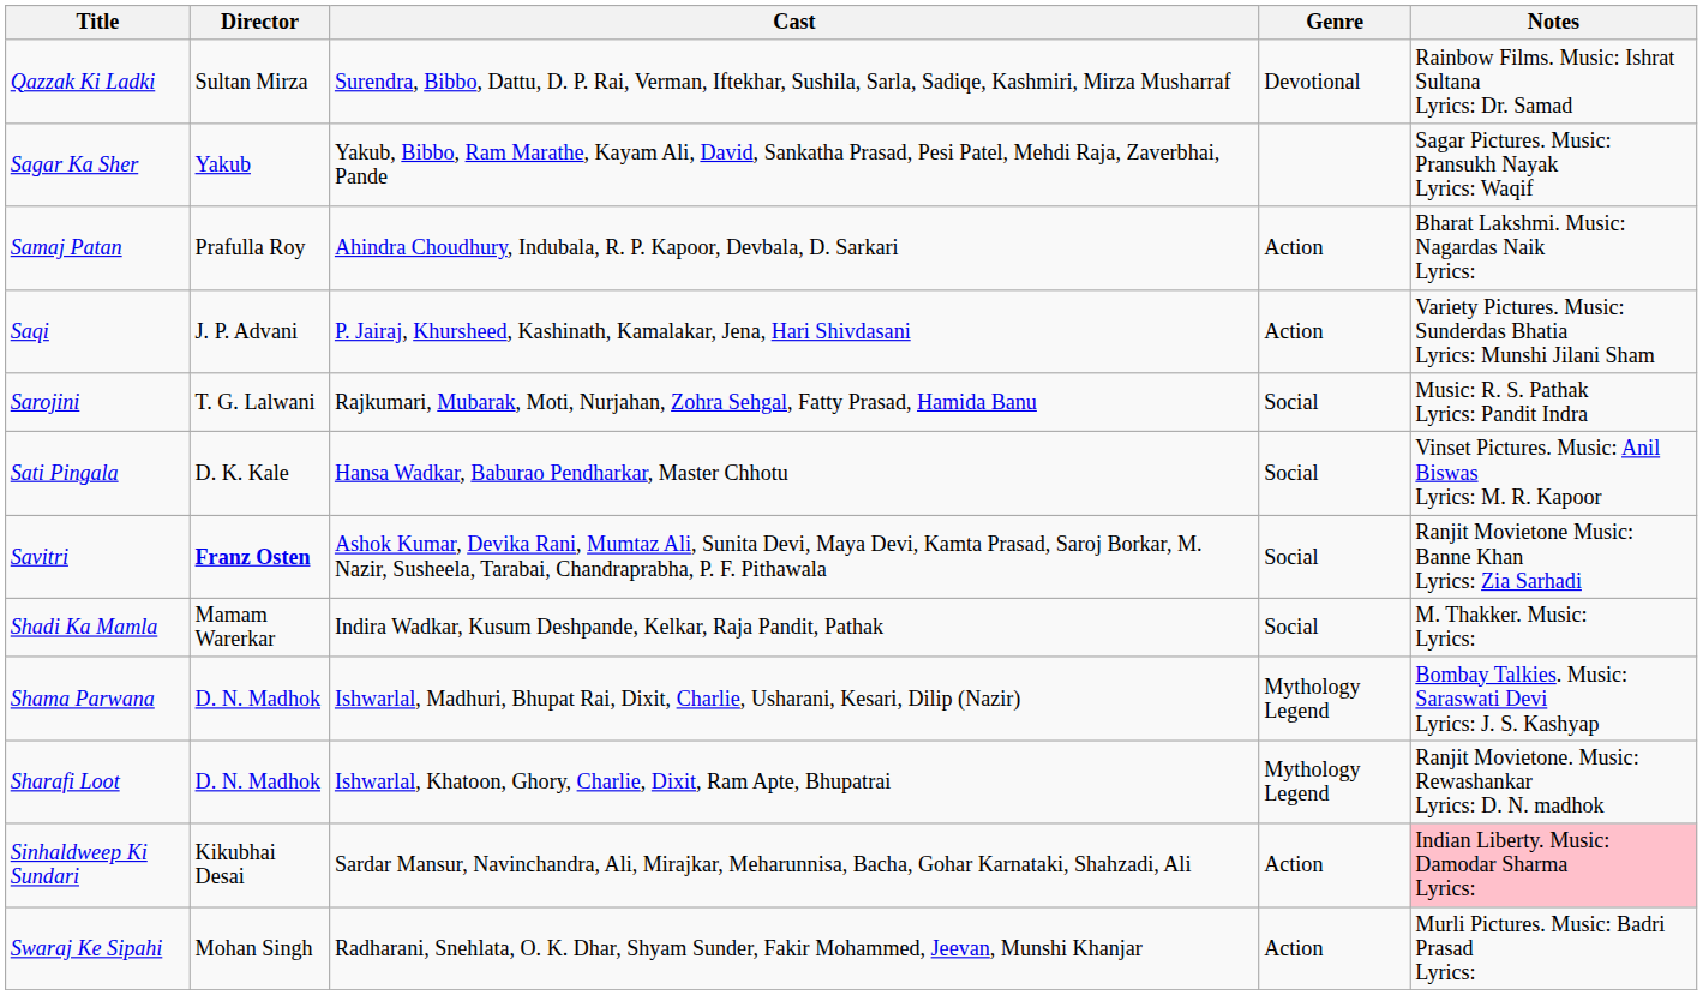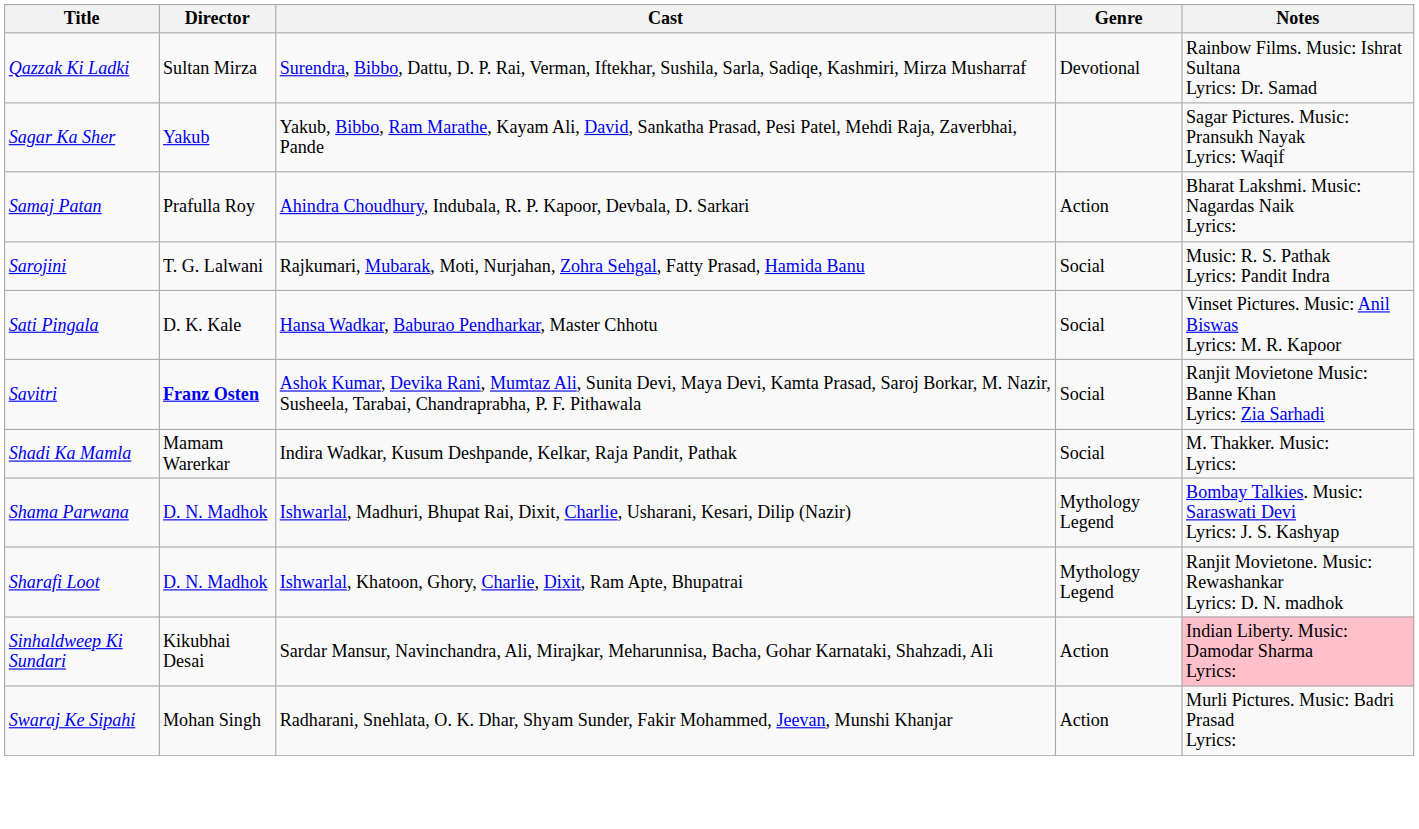 <table class="wikitable">
 <tr>
 <th>Title</th>
 <th>Director</th>
 <th>Cast</th>
 <th>Genre</th>
 <th>Notes</th>
 </tr>
 <tr>
 <td><em><a href='#'>Qazzak Ki Ladki</a></em></td>
 <td>Sultan Mirza</td>
 <td><a href='#'>Surendra</a>, <a href='#'>Bibbo</a>,  Dattu, D. P. Rai, Verman, Iftekhar, Sushila, Sarla, Sadiqe, Kashmiri, Mirza Musharraf</td>
 <td>Devotional</td>
 <td>Rainbow Films. Music: Ishrat Sultana<br>Lyrics: Dr. Samad</td>
 </tr>
 <tr>
 <td><em><a href='#'>Sagar Ka Sher</a></em></td>
 <td><a href='#'>Yakub</a></td>
 <td>Yakub, <a href='#'>Bibbo</a>, <a href='#'>Ram Marathe</a>, Kayam Ali, <a href='#'>David</a>, Sankatha Prasad, Pesi Patel, Mehdi Raja, Zaverbhai, Pande</td>
 <td></td>
 <td>Sagar Pictures. Music: Pransukh Nayak<br>Lyrics: Waqif</td>
 </tr>
 <tr>
 <td><em><a href='#'>Samaj Patan</a></em></td>
 <td>Prafulla Roy</td>
 <td><a href='#'>Ahindra Choudhury</a>, Indubala, R. P. Kapoor, Devbala, D. Sarkari</td>
 <td>Action</td>
 <td>Bharat Lakshmi. Music: Nagardas Naik<br>Lyrics:</td>
-</tr>
-<tr>
-<td><em><a href='#'>Saqi</a></em></td>
-<td>J. P. Advani</td>
-<td><a href='#'>P. Jairaj</a>, <a href='#'>Khursheed</a>, Kashinath, Kamalakar, Jena, <a href='#'>Hari Shivdasani</a></td>
-<td>Action</td>
-<td>Variety Pictures. Music: Sunderdas Bhatia<br>Lyrics: Munshi Jilani Sham</td>
 </tr>
 <tr>
 <td><em><a href='#'>Sarojini</a></em></td>
 <td>T. G. Lalwani</td>
 <td>Rajkumari, <a href='#'>Mubarak</a>, Moti, Nurjahan, <a href='#'>Zohra Sehgal</a>, Fatty Prasad, <a href='#'>Hamida Banu</a></td>
 <td>Social</td>
 <td>Music: R. S. Pathak<br>Lyrics: Pandit Indra</td>
 </tr>
 <tr>
 <td><em><a href='#'>Sati Pingala</a></em></td>
 <td>D. K. Kale</td>
 <td><a href='#'>Hansa Wadkar</a>, <a href='#'>Baburao Pendharkar</a>, Master Chhotu</td>
 <td>Social</td>
 <td>Vinset Pictures. Music: <a href='#'>Anil Biswas</a><br>Lyrics: M. R. Kapoor</td>
 </tr>
 <tr>
 <td><em><a href='#'>Savitri</a></em></td>
 <td><strong><a href='#'>Franz Osten</a></strong></td>
 <td><a href='#'>Ashok Kumar</a>, <a href='#'>Devika Rani</a>, <a href='#'>Mumtaz Ali</a>,  Sunita Devi, Maya Devi, Kamta Prasad, Saroj Borkar,  M. Nazir, Susheela, Tarabai, Chandraprabha, P. F. Pithawala</td>
 <td>Social</td>
 <td>Ranjit Movietone Music: Banne Khan<br>Lyrics: <a href='#'>Zia Sarhadi</a></td>
 </tr>
 <tr>
 <td><em><a href='#'>Shadi Ka Mamla</a></em></td>
 <td>Mamam Warerkar</td>
 <td>Indira Wadkar, Kusum Deshpande, Kelkar, Raja Pandit, Pathak</td>
 <td>Social</td>
 <td>M. Thakker. Music: <br>Lyrics:</td>
 </tr>
 <tr>
 <td><em><a href='#'>Shama Parwana</a></em></td>
 <td><a href='#'>D. N. Madhok</a></td>
 <td><a href='#'>Ishwarlal</a>, Madhuri, Bhupat Rai, Dixit, <a href='#'>Charlie</a>, Usharani, Kesari, Dilip (Nazir)</td>
 <td>Mythology Legend</td>
 <td><a href='#'>Bombay Talkies</a>.  Music: <a href='#'>Saraswati Devi</a><br>Lyrics: J. S. Kashyap</td>
 </tr>
 <tr>
 <td><em><a href='#'>Sharafi Loot</a></em></td>
 <td><a href='#'>D. N. Madhok</a></td>
 <td><a href='#'>Ishwarlal</a>, Khatoon, Ghory, <a href='#'>Charlie</a>, <a href='#'>Dixit</a>, Ram Apte, Bhupatrai</td>
 <td>Mythology Legend</td>
 <td>Ranjit Movietone. Music: Rewashankar<br>Lyrics: D. N. madhok</td>
 </tr>
 <tr>
 <td><em><a href='#'>Sinhaldweep Ki Sundari</a></em></td>
 <td>Kikubhai Desai</td>
 <td>Sardar Mansur, Navinchandra, Ali, Mirajkar, Meharunnisa, Bacha, Gohar Karnataki, Shahzadi, Ali</td>
 <td>Action</td>
 <td style="background: pink;">Indian Liberty.  Music: Damodar Sharma<br>Lyrics:</td>
 </tr>
 <tr>
 <td><em><a href='#'>Swaraj Ke Sipahi</a></em></td>
 <td>Mohan Singh</td>
 <td>Radharani, Snehlata, O. K. Dhar, Shyam Sunder, Fakir Mohammed, <a href='#'>Jeevan</a>, Munshi Khanjar</td>
 <td>Action</td>
 <td>Murli Pictures. Music: Badri Prasad<br>Lyrics:</td>
 </tr>
 <tr>
 </tr>
 </table>
